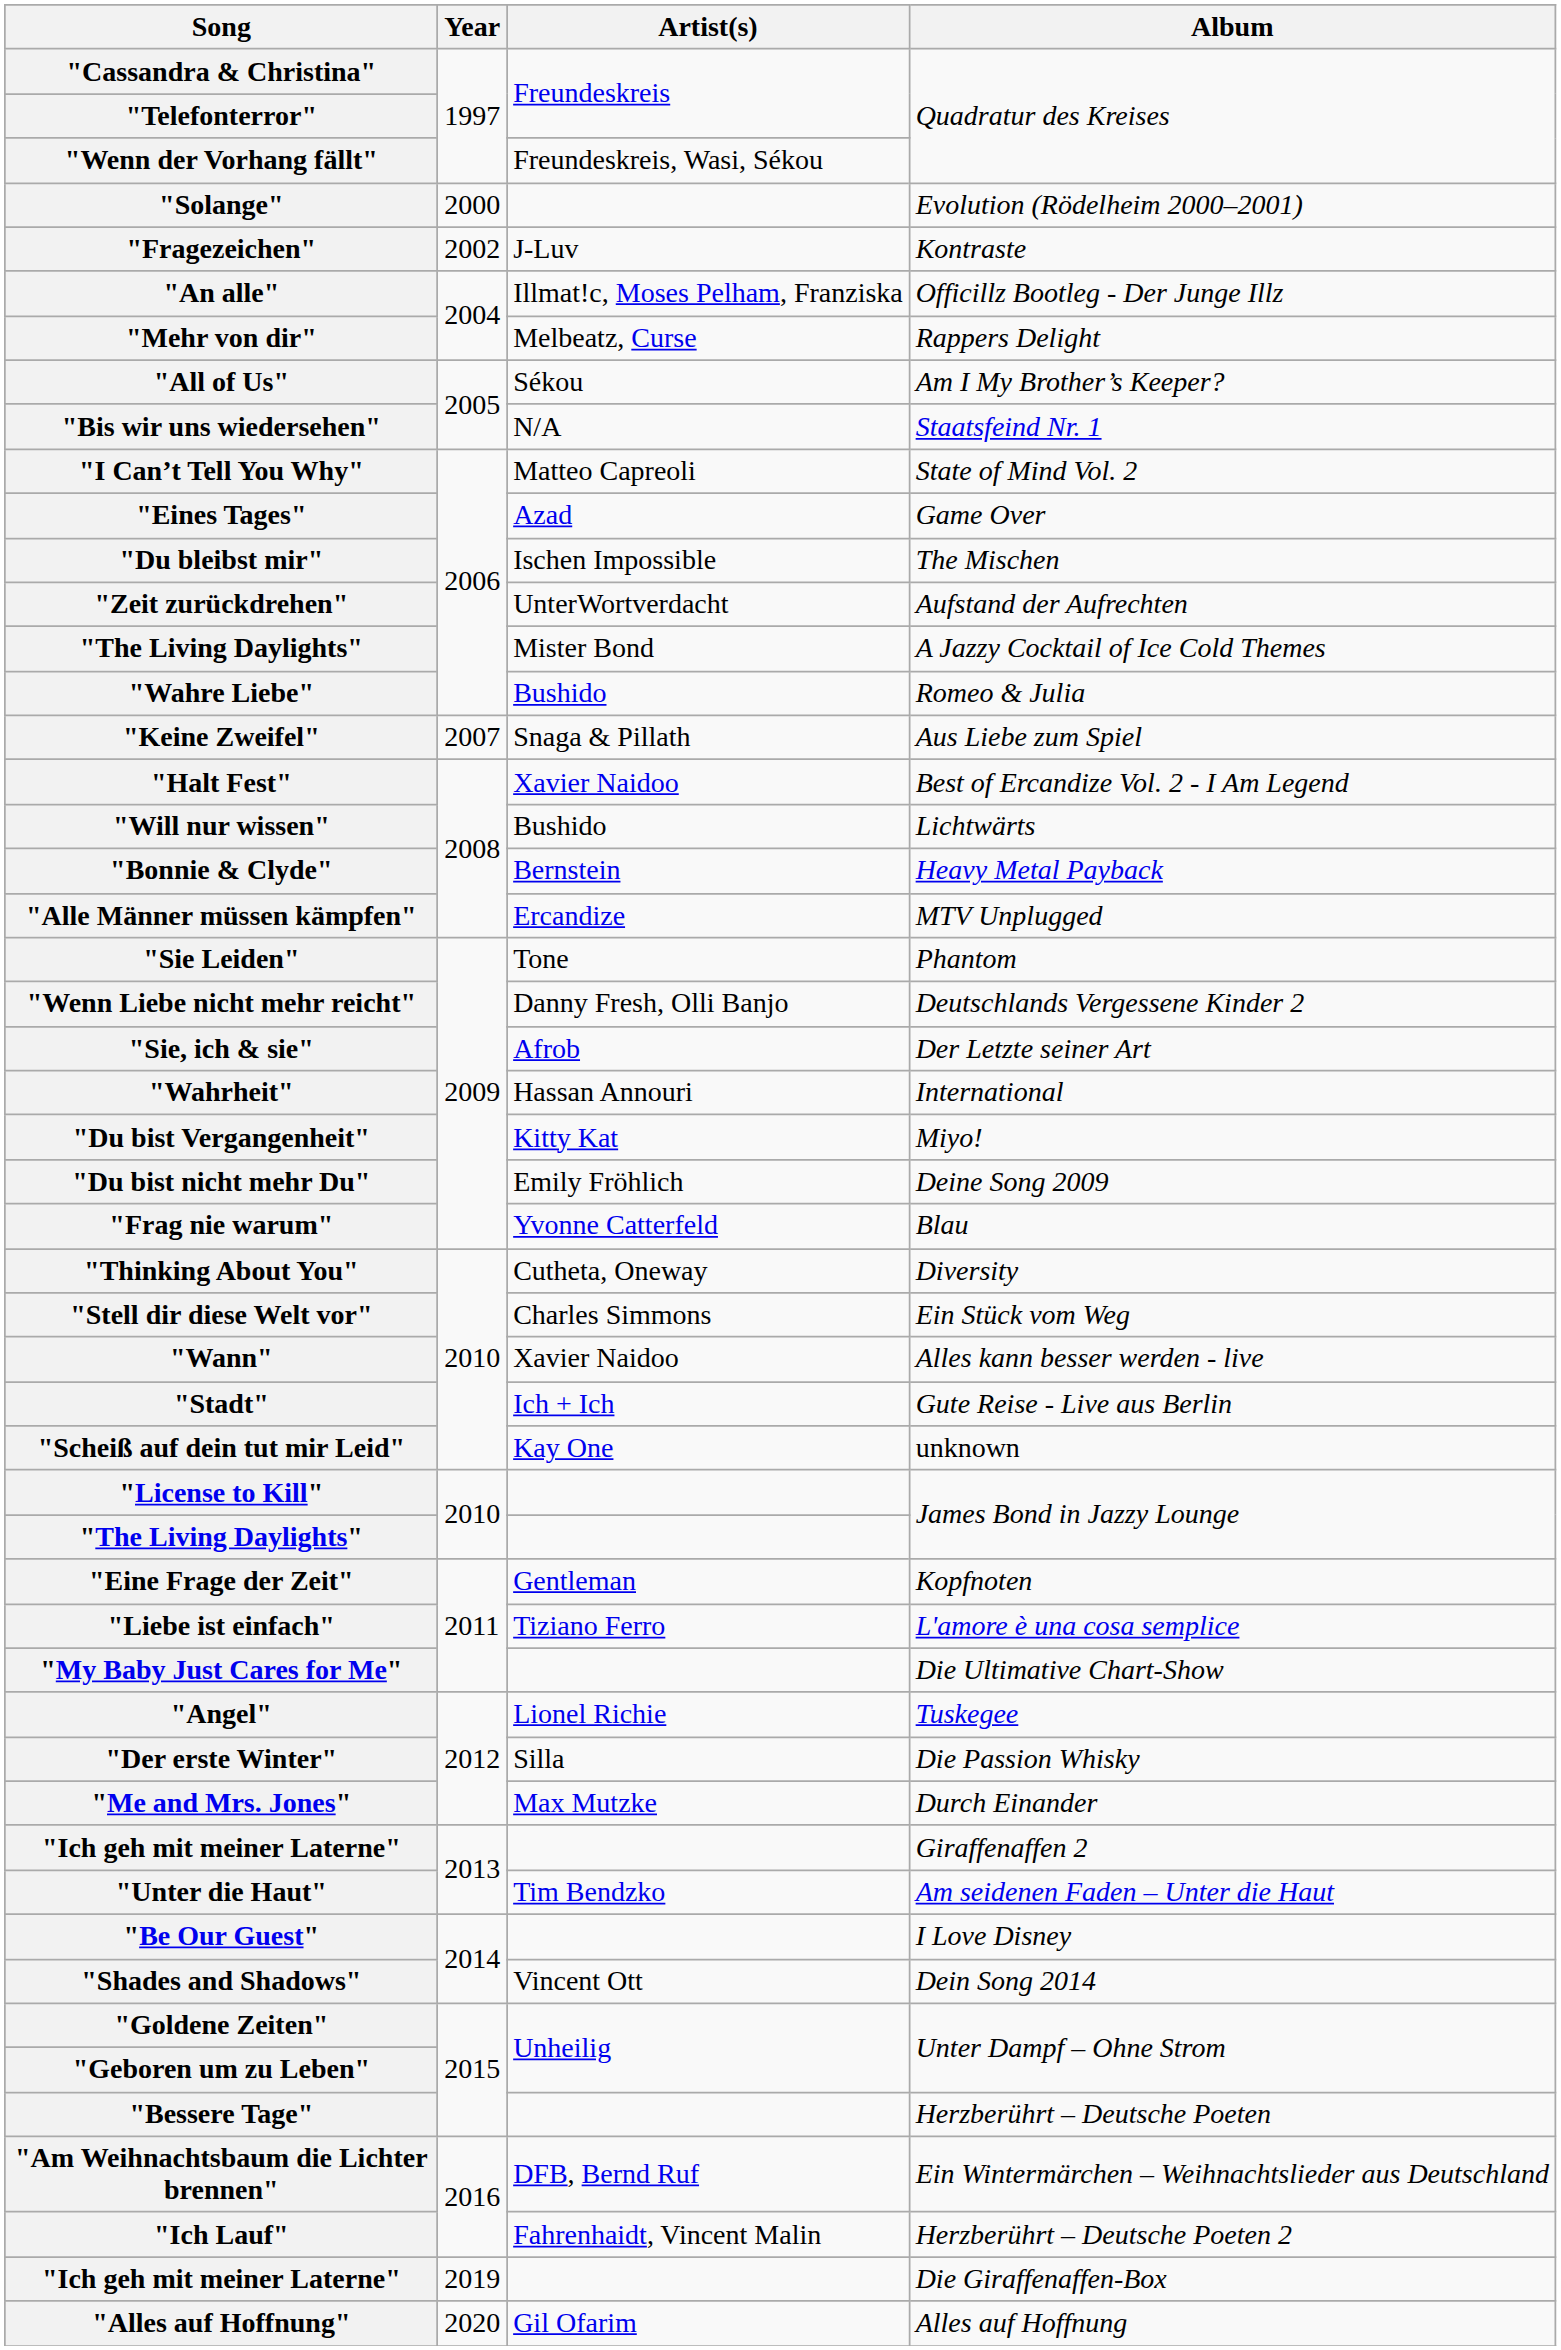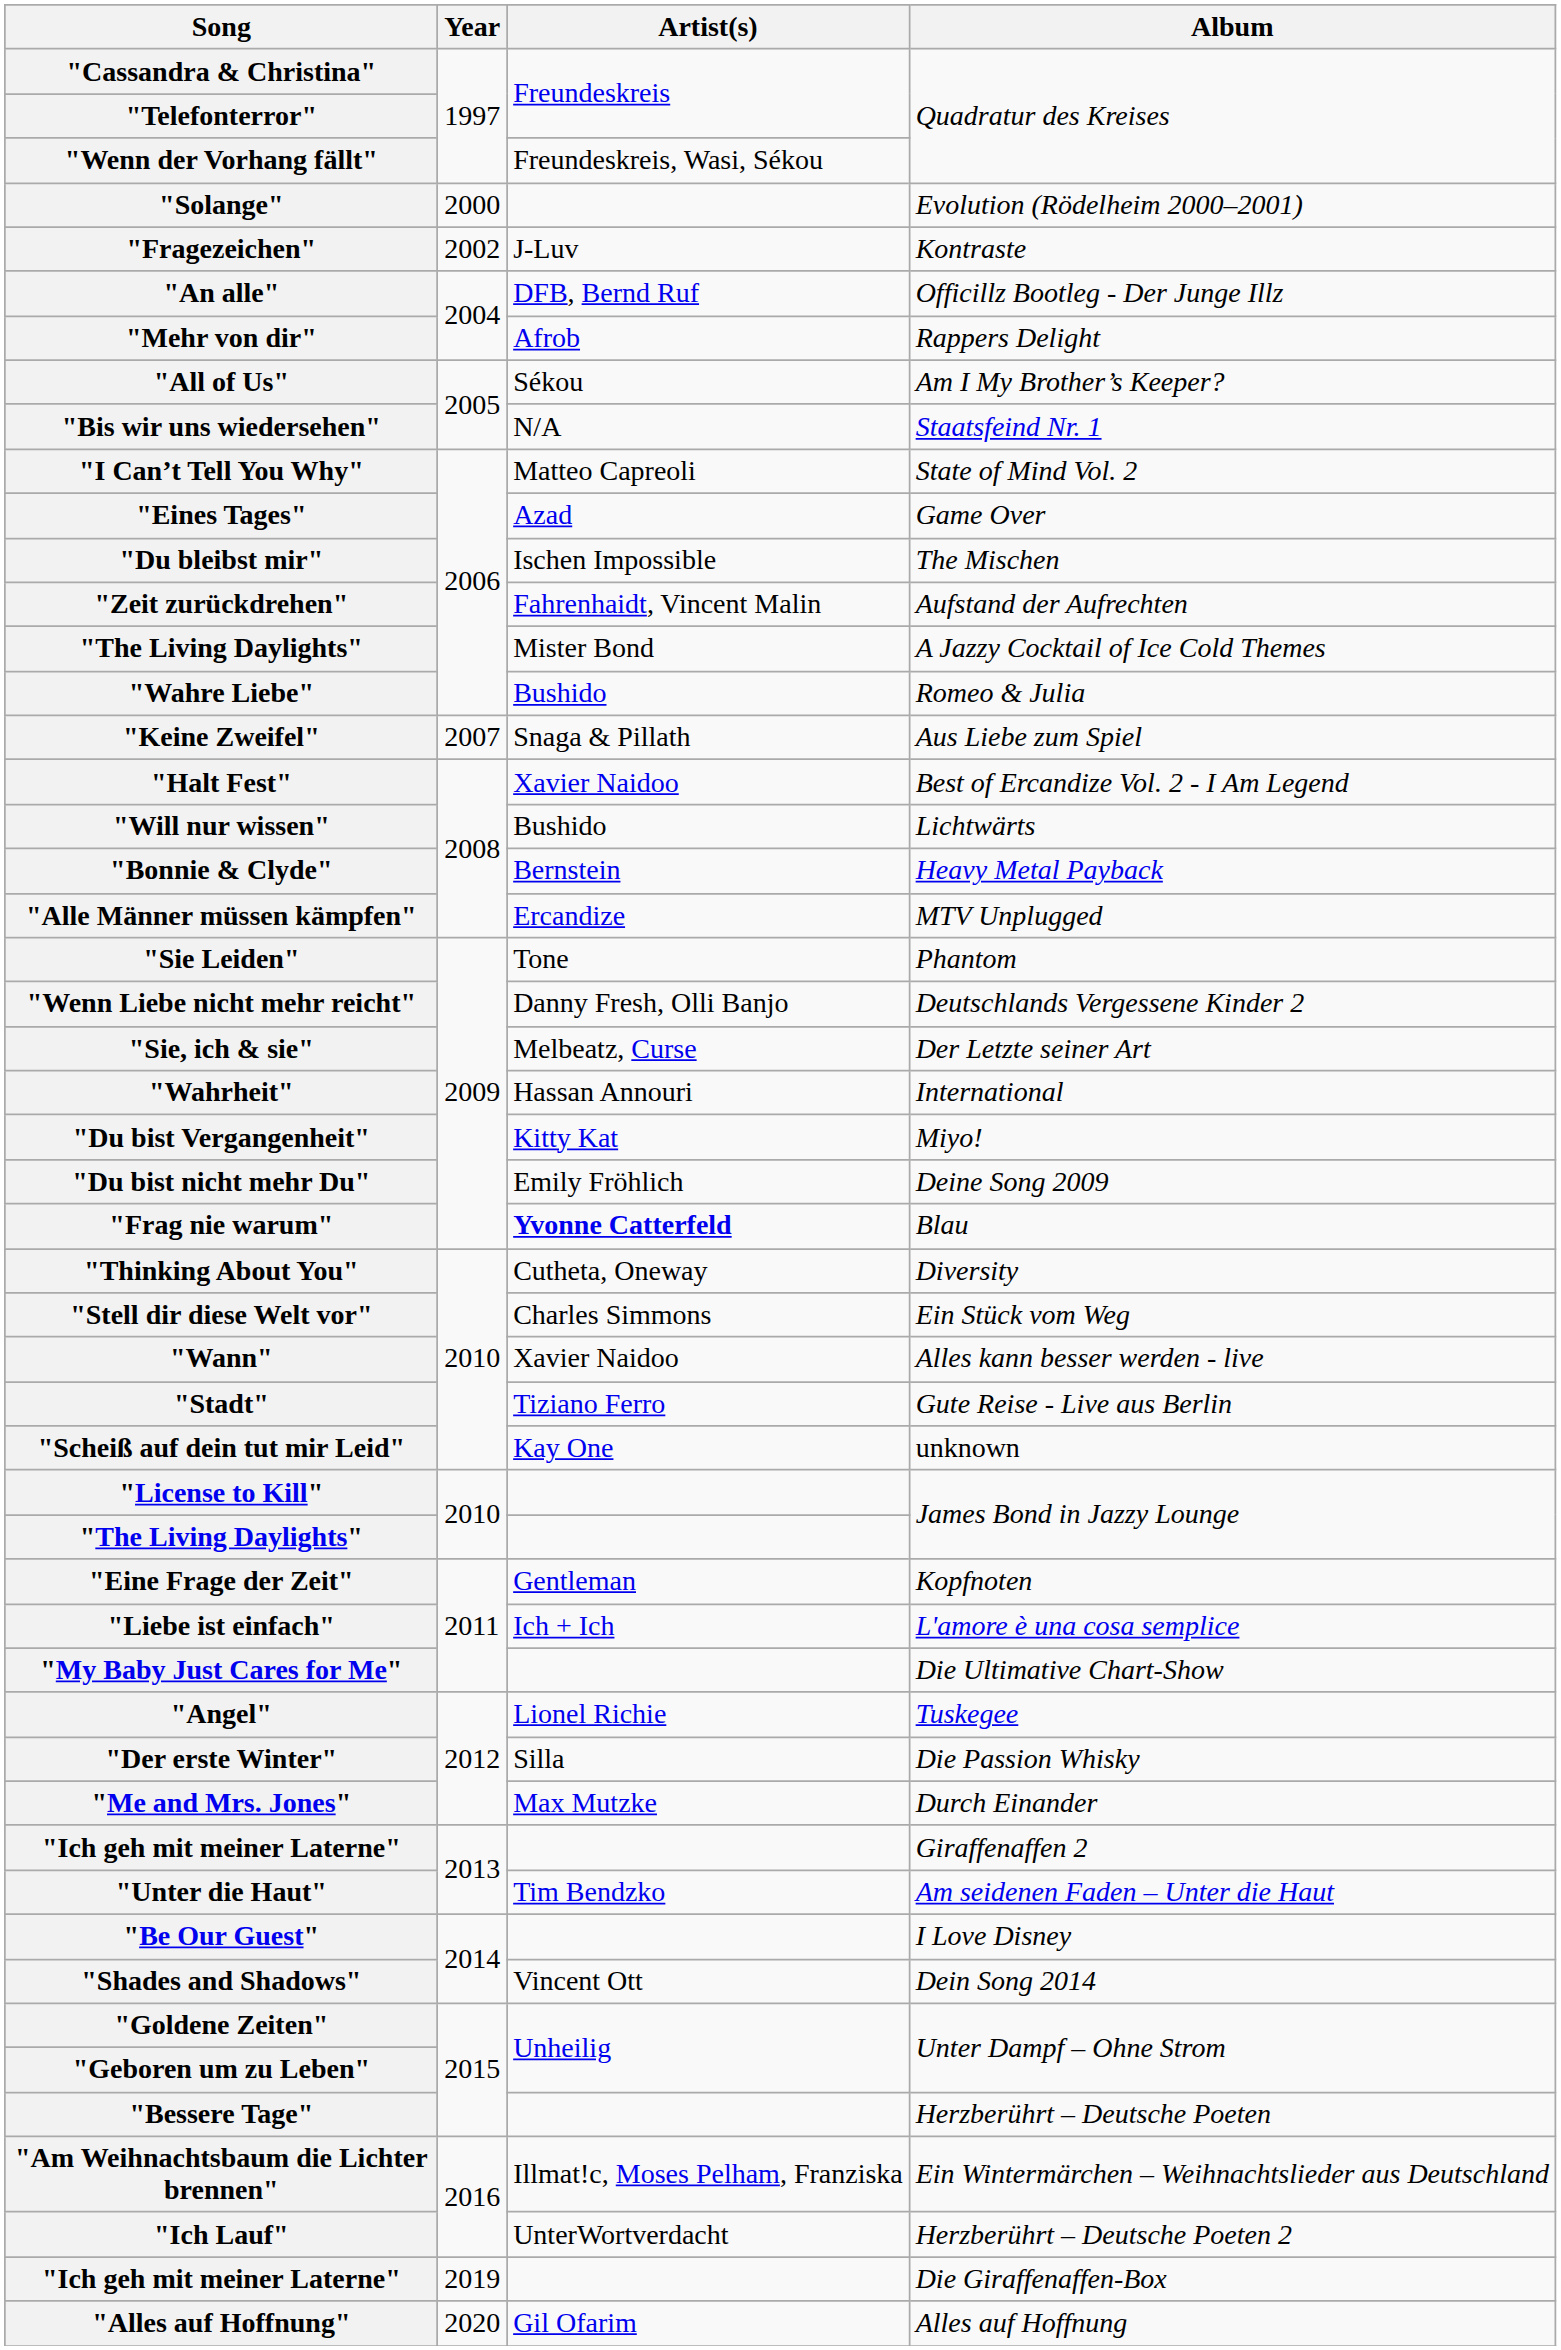 <table class="wikitable plainrowheaders" border="1">
 <tr>
 <th scope="col" style="width:15em;">Song</th>
 <th scope="col">Year</th>
 <th scope="col">Artist(s)</th>
 <th scope="col">Album</th>
 </tr>
 <tr>
 <th scope="row">"Cassandra & Christina"</th>
 <td rowspan="3">1997</td>
 <td rowspan="2"><a href='#'>Freundeskreis</a></td>
 <td rowspan="3"><em>Quadratur des Kreises</em></td>
 </tr>
 <tr>
 <th scope="row">"Telefonterror"</th>
 </tr>
 <tr>
 <th scope="row">"Wenn der Vorhang fällt"</th>
 <td>Freundeskreis, Wasi, Sékou</td>
 </tr>
 <tr>
 <th scope="row">"Solange"</th>
 <td>2000</td>
 <td></td>
 <td><em> Evolution (Rödelheim 2000–2001)</em></td>
 </tr>
 <tr>
 <th scope="row">"Fragezeichen"</th>
 <td>2002</td>
 <td>J-Luv</td>
 <td><em>Kontraste</em></td>
 </tr>
 <tr>
 <th scope="row">"An alle"</th>
 <td rowspan="2">2004</td>
-<td>Illmat!c, <a href='#'>Moses Pelham</a>, Franziska</td>
+<td><a href='#'>DFB</a>, <a href='#'>Bernd Ruf</a></td>
 <td><em>Officillz Bootleg - Der Junge Illz</em></td>
 </tr>
 <tr>
 <th scope="row">"Mehr von dir"</th>
-<td>Melbeatz, <a href='#'>Curse</a></td>
+<td><a href='#'>Afrob</a></td>
 <td><em>Rappers Delight</em></td>
 </tr>
 <tr>
 <th scope="row">"All of Us"</th>
 <td rowspan="2">2005</td>
 <td>Sékou</td>
 <td><em>Am I My Brother’s Keeper?</em></td>
 </tr>
 <tr>
 <th scope="row">"Bis wir uns wiedersehen"</th>
 <td>N/A</td>
 <td><em><a href='#'>Staatsfeind Nr. 1</a></em></td>
 </tr>
 <tr>
 <th scope="row">"I Can’t Tell You Why"</th>
 <td rowspan="6">2006</td>
 <td>Matteo Capreoli</td>
 <td><em>State of Mind Vol. 2</em></td>
 </tr>
 <tr>
 <th scope="row">"Eines Tages"</th>
 <td><a href='#'>Azad</a></td>
 <td><em>Game Over</em></td>
 </tr>
 <tr>
 <th scope="row">"Du bleibst mir"</th>
 <td>Ischen Impossible</td>
 <td><em>The Mischen</em></td>
 </tr>
 <tr>
 <th scope="row">"Zeit zurückdrehen"</th>
-<td>UnterWortverdacht</td>
+<td><a href='#'>Fahrenhaidt</a>, Vincent Malin</td>
 <td><em>Aufstand der Aufrechten</em></td>
 </tr>
 <tr>
 <th scope="row">"The Living Daylights"</th>
 <td>Mister Bond</td>
 <td><em>A Jazzy Cocktail of Ice Cold Themes</em></td>
 </tr>
 <tr>
 <th scope="row">"Wahre Liebe"</th>
 <td><a href='#'>Bushido</a></td>
 <td><em>Romeo & Julia</em></td>
 </tr>
 <tr>
 <th scope="row">"Keine Zweifel"</th>
 <td>2007</td>
 <td>Snaga & Pillath</td>
 <td><em>Aus Liebe zum Spiel</em></td>
 </tr>
 <tr>
 <th scope="row">"Halt Fest"</th>
 <td rowspan="4">2008</td>
 <td><a href='#'>Xavier Naidoo</a></td>
 <td><em>Best of Ercandize Vol. 2 - I Am Legend</em></td>
 </tr>
 <tr>
 <th scope="row">"Will nur wissen"</th>
 <td>Bushido</td>
 <td><em>Lichtwärts</em></td>
 </tr>
 <tr>
 <th scope="row">"Bonnie & Clyde"</th>
 <td><a href='#'>Bernstein</a></td>
 <td><em><a href='#'>Heavy Metal Payback</a></em></td>
 </tr>
 <tr>
 <th scope="row">"Alle Männer müssen kämpfen"</th>
 <td><a href='#'>Ercandize</a></td>
 <td><em>MTV Unplugged</em></td>
 </tr>
 <tr>
 <th scope="row">"Sie Leiden"</th>
 <td rowspan="7">2009</td>
 <td>Tone</td>
 <td><em>Phantom</em></td>
 </tr>
 <tr>
 <th scope="row">"Wenn Liebe nicht mehr reicht"</th>
 <td>Danny Fresh, Olli Banjo</td>
 <td><em>Deutschlands Vergessene Kinder 2</em></td>
 </tr>
 <tr>
 <th scope="row">"Sie, ich & sie"</th>
-<td><a href='#'>Afrob</a></td>
+<td>Melbeatz, <a href='#'>Curse</a></td>
 <td><em>Der Letzte seiner Art</em></td>
 </tr>
 <tr>
 <th scope="row">"Wahrheit"</th>
 <td>Hassan Annouri</td>
 <td><em>International</em></td>
 </tr>
 <tr>
 <th scope="row">"Du bist Vergangenheit"</th>
 <td><a href='#'>Kitty Kat</a></td>
 <td><em>Miyo!</em></td>
 </tr>
 <tr>
 <th scope="row">"Du bist nicht mehr Du"</th>
 <td>Emily Fröhlich</td>
 <td><em>Deine Song 2009</em></td>
 </tr>
 <tr>
 <th scope="row">"Frag nie warum"</th>
-<td><a href='#'>Yvonne Catterfeld</a></td>
+<td><strong><a href='#'>Yvonne Catterfeld</a></strong></td>
 <td><em>Blau</em></td>
 </tr>
 <tr>
 <th scope="row">"Thinking About You"</th>
 <td rowspan="5">2010</td>
 <td>Cutheta, Oneway</td>
 <td><em>Diversity</em></td>
 </tr>
 <tr>
 <th scope="row">"Stell dir diese Welt vor"</th>
 <td>Charles Simmons</td>
 <td><em>Ein Stück vom Weg</em></td>
 </tr>
 <tr>
 <th scope="row">"Wann"</th>
 <td>Xavier Naidoo</td>
 <td><em>Alles kann besser werden - live</em></td>
 </tr>
 <tr>
 <th scope="row">"Stadt"</th>
-<td><a href='#'>Ich + Ich</a></td>
+<td><a href='#'>Tiziano Ferro</a></td>
 <td><em>Gute Reise - Live aus Berlin</em></td>
 </tr>
 <tr>
 <th scope="row">"Scheiß auf dein tut mir Leid"</th>
 <td><a href='#'>Kay One</a></td>
 <td>unknown</td>
 </tr>
 <tr>
 <th scope="row">"<a href='#'>License to Kill</a>"</th>
 <td rowspan="2">2010</td>
 <td></td>
 <td rowspan="2"><em>James Bond in Jazzy Lounge</em></td>
 </tr>
 <tr>
 <th scope="row">"<a href='#'>The Living Daylights</a>"</th>
 <td></td>
 </tr>
 <tr>
 <th scope="row">"Eine Frage der Zeit"</th>
 <td rowspan="3">2011</td>
 <td><a href='#'>Gentleman</a></td>
 <td><em>Kopfnoten</em></td>
 </tr>
 <tr>
 <th scope="row">"Liebe ist einfach"</th>
-<td><a href='#'>Tiziano Ferro</a></td>
+<td><a href='#'>Ich + Ich</a></td>
 <td><em><a href='#'>L'amore è una cosa semplice</a></em></td>
 </tr>
 <tr>
 <th scope="row">"<a href='#'>My Baby Just Cares for Me</a>"</th>
 <td></td>
 <td><em>Die Ultimative Chart-Show</em></td>
 </tr>
 <tr>
 <th scope="row">"Angel"</th>
 <td rowspan="3">2012</td>
 <td><a href='#'>Lionel Richie</a></td>
 <td><em><a href='#'>Tuskegee</a></em></td>
 </tr>
 <tr>
 <th scope="row">"Der erste Winter"</th>
 <td>Silla</td>
 <td><em>Die Passion Whisky</em></td>
 </tr>
 <tr>
 <th scope="row">"<a href='#'>Me and Mrs. Jones</a>"</th>
 <td><a href='#'>Max Mutzke</a></td>
 <td><em>Durch Einander</em></td>
 </tr>
 <tr>
 <th scope="row">"Ich geh mit meiner Laterne"</th>
 <td rowspan="2">2013</td>
 <td></td>
 <td><em>Giraffenaffen 2 </em></td>
 </tr>
 <tr>
 <th scope="row">"Unter die Haut"</th>
 <td><a href='#'>Tim Bendzko</a></td>
 <td><em><a href='#'>Am seidenen Faden – Unter die Haut</a></em></td>
 </tr>
 <tr>
 <th scope="row">"<a href='#'>Be Our Guest</a>"</th>
 <td rowspan="2">2014</td>
 <td></td>
 <td><em>I Love Disney</em></td>
 </tr>
 <tr>
 <th scope="row">"Shades and Shadows"</th>
 <td>Vincent Ott</td>
 <td><em>Dein Song 2014</em></td>
 </tr>
 <tr>
 <th scope="row">"Goldene Zeiten"</th>
 <td rowspan="3">2015</td>
 <td rowspan="2"><a href='#'>Unheilig</a></td>
 <td rowspan="2"><em>Unter Dampf – Ohne Strom</em></td>
 </tr>
 <tr>
 <th scope="row">"Geboren um zu Leben"</th>
 </tr>
 <tr>
 <th scope="row">"Bessere Tage"</th>
 <td></td>
 <td><em>Herzberührt – Deutsche Poeten</em></td>
 </tr>
 <tr>
 <th scope="row">"Am Weihnachtsbaum die Lichter brennen"</th>
 <td rowspan="2">2016</td>
-<td><a href='#'>DFB</a>, <a href='#'>Bernd Ruf</a></td>
+<td>Illmat!c, <a href='#'>Moses Pelham</a>, Franziska</td>
 <td><em>Ein Wintermärchen – Weihnachtslieder aus Deutschland</em></td>
 </tr>
 <tr>
 <th scope="row">"Ich Lauf"</th>
-<td><a href='#'>Fahrenhaidt</a>, Vincent Malin</td>
+<td>UnterWortverdacht</td>
 <td><em>Herzberührt – Deutsche Poeten 2</em></td>
 </tr>
 <tr>
 <th scope="row">"Ich geh mit meiner Laterne"</th>
 <td>2019</td>
 <td></td>
 <td><em>Die Giraffenaffen-Box </em></td>
 </tr>
 <tr>
 <th scope="row">"Alles auf Hoffnung"</th>
 <td>2020</td>
 <td><a href='#'>Gil Ofarim</a></td>
 <td><em>Alles auf Hoffnung</em></td>
 </tr>
 <tr>
 </tr>
 </table>
